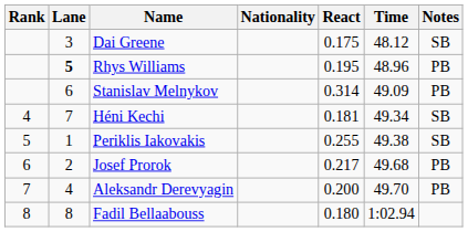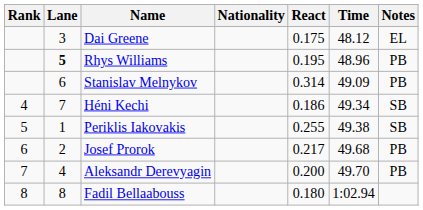 <table class="wikitable sortable" style="text-align:center">
 <tr>
 <th>Rank</th>
 <th>Lane</th>
 <th>Name</th>
 <th>Nationality</th>
 <th>React</th>
 <th>Time</th>
 <th>Notes</th>
 </tr>
 <tr>
 <td></td>
 <td>3</td>
 <td align="left"><a href='#'>Dai Greene</a></td>
 <td align=left></td>
 <td>0.175</td>
 <td>48.12</td>
-<td>SB</td>
+<td>EL</td>
 </tr>
 <tr>
 <td></td>
 <td><strong>5</strong></td>
 <td align="left"><a href='#'>Rhys Williams</a></td>
 <td align=left></td>
 <td>0.195</td>
 <td>48.96</td>
 <td>PB</td>
 </tr>
 <tr>
 <td></td>
 <td>6</td>
 <td align="left"><a href='#'>Stanislav Melnykov</a></td>
 <td align=left></td>
 <td>0.314</td>
 <td>49.09</td>
 <td>PB</td>
 </tr>
 <tr>
 <td>4</td>
 <td>7</td>
 <td align="left"><a href='#'>Héni Kechi</a></td>
 <td align=left></td>
-<td>0.181</td>
+<td>0.186</td>
 <td>49.34</td>
 <td>SB</td>
 </tr>
 <tr>
 <td>5</td>
 <td>1</td>
 <td align="left"><a href='#'>Periklis Iakovakis</a></td>
 <td align=left></td>
 <td>0.255</td>
 <td>49.38</td>
 <td>SB</td>
 </tr>
 <tr>
 <td>6</td>
 <td>2</td>
 <td align="left"><a href='#'>Josef Prorok</a></td>
 <td align=left></td>
 <td>0.217</td>
 <td>49.68</td>
 <td>PB</td>
 </tr>
 <tr>
 <td>7</td>
 <td>4</td>
 <td align="left"><a href='#'>Aleksandr Derevyagin</a></td>
 <td align=left></td>
 <td>0.200</td>
 <td>49.70</td>
 <td>PB</td>
 </tr>
 <tr>
 <td>8</td>
 <td>8</td>
 <td align="left"><a href='#'>Fadil Bellaabouss</a></td>
 <td align=left></td>
 <td>0.180</td>
 <td>1:02.94</td>
 <td></td>
 </tr>
 </table>
